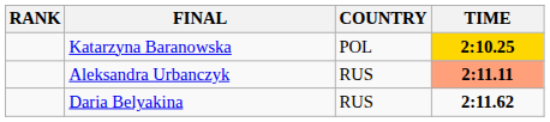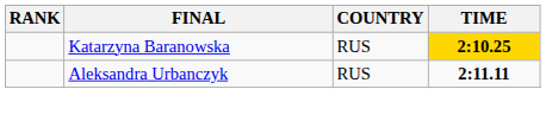 <table class="wikitable">
 <tr>
 <th>RANK</th>
 <th align="left" style="width: 15em">FINAL</th>
 <th>COUNTRY</th>
 <th style="width: 6em">TIME</th>
 </tr>
 <tr>
 <td align="center"></td>
 <td><a href='#'>Katarzyna Baranowska</a></td>
-<td> POL</td>
+<td> RUS</td>
 <td align="center" style="background: gold;"><strong>2:10.25</strong></td>
 </tr>
 <tr>
 <td align="center"></td>
 <td><a href='#'>Aleksandra Urbanczyk</a></td>
 <td> RUS</td>
-<td align="center" style="background: lightsalmon;"><strong>2:11.11</strong></td>
-</tr>
-<tr>
-<td align="center"></td>
-<td><a href='#'>Daria Belyakina</a></td>
-<td> RUS</td>
-<td align="center"><strong>2:11.62</strong></td>
+<td align="center"><strong>2:11.11</strong></td>
 </tr>
 </table>
